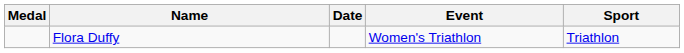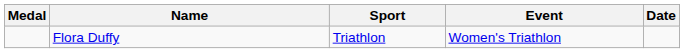 <table class="wikitable sortable" style="font-size:95%">
 <tr>
 <th>Medal</th>
 <th style="width:20em">Name</th>
+<th style="width:8em">Sport</th>
+<th style="width:14em">Event</th>
 <th>Date</th>
-<th style="width:14em">Event</th>
-<th style="width:8em">Sport</th>
 </tr>
 <tr>
 <td></td>
 <td><a href='#'>Flora Duffy</a></td>
+<td><a href='#'>Triathlon</a></td>
+<td><a href='#'>Women's Triathlon</a></td>
 <td></td>
-<td><a href='#'>Women's Triathlon</a></td>
-<td><a href='#'>Triathlon</a></td>
 </tr>
 </table>
